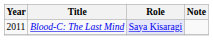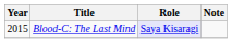 <table class="wikitable">
 <tr>
 <th>Year</th>
 <th>Title</th>
 <th>Role</th>
 <th>Note</th>
 </tr>
 <tr>
-<td>2011</td>
+<td>2015</td>
 <td><em><a href='#'>Blood-C: The Last Mind</a></em></td>
 <td style="background: lavender;"><a href='#'>Saya Kisaragi</a></td>
 <td></td>
 </tr>
 <tr>
 </tr>
 </table>
